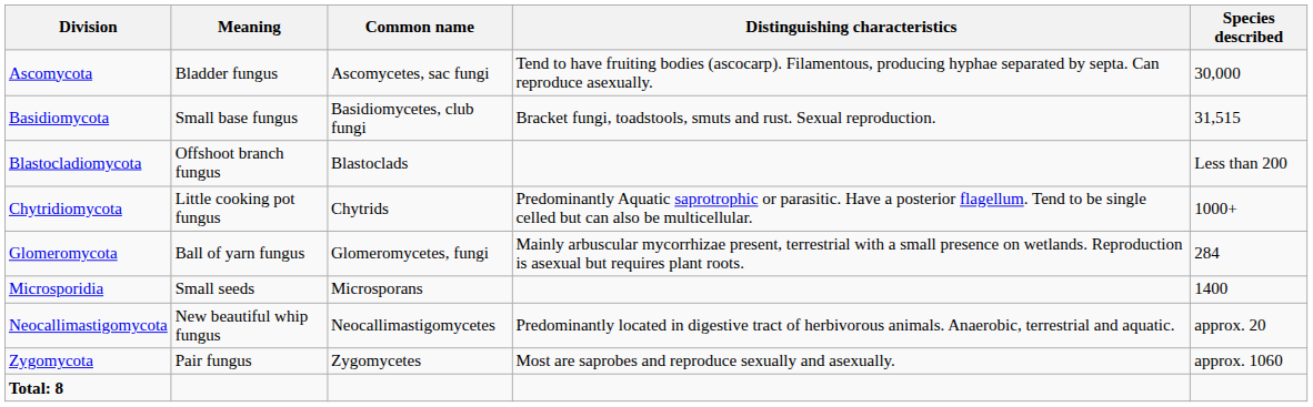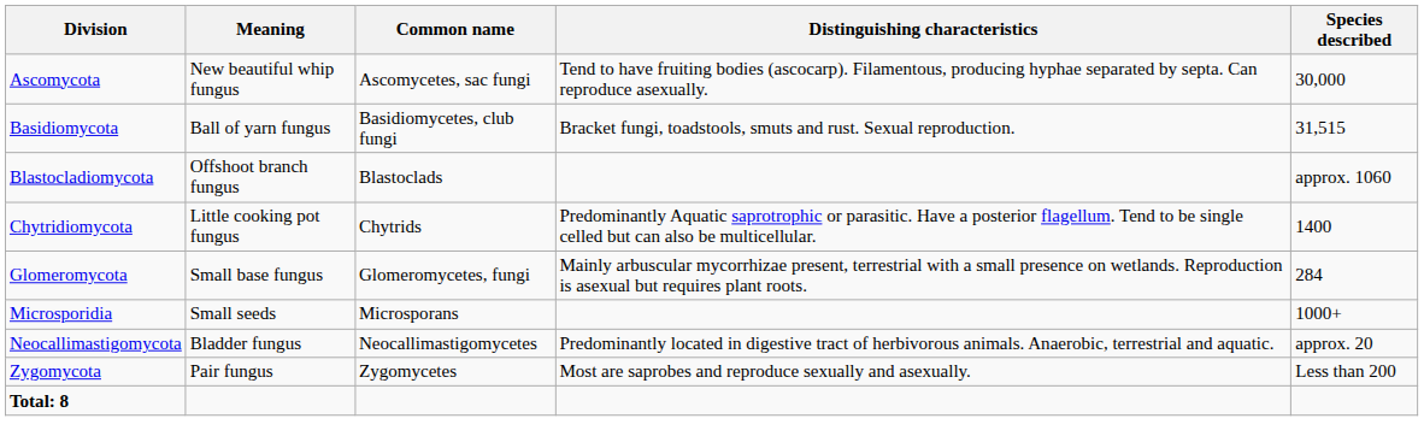 <table class="wikitable sortable">
 <tr>
 <th>Division</th>
 <th>Meaning</th>
 <th>Common name</th>
 <th>Distinguishing characteristics</th>
 <th>Species described</th>
 </tr>
 <tr>
 <td><a href='#'>Ascomycota</a></td>
-<td>Bladder fungus</td>
+<td>New beautiful whip fungus</td>
 <td>Ascomycetes, sac fungi</td>
 <td>Tend to have fruiting bodies (ascocarp). Filamentous, producing hyphae separated by septa. Can reproduce asexually.</td>
 <td>30,000</td>
 </tr>
 <tr>
 <td><a href='#'>Basidiomycota</a></td>
-<td>Small base fungus</td>
+<td>Ball of yarn fungus</td>
 <td>Basidiomycetes, club fungi</td>
 <td>Bracket fungi, toadstools, smuts and rust. Sexual reproduction.</td>
 <td>31,515</td>
 </tr>
 <tr>
 <td><a href='#'>Blastocladiomycota</a></td>
 <td>Offshoot branch fungus</td>
 <td>Blastoclads</td>
 <td></td>
-<td>Less than 200</td>
+<td>approx. 1060</td>
 </tr>
 <tr>
 <td><a href='#'>Chytridiomycota</a></td>
 <td>Little cooking pot fungus</td>
 <td>Chytrids</td>
 <td>Predominantly Aquatic <a href='#'>saprotrophic</a> or parasitic. Have a posterior <a href='#'>flagellum</a>. Tend to be single celled but can also be multicellular.</td>
-<td>1000+</td>
+<td>1400</td>
 </tr>
 <tr>
 <td><a href='#'>Glomeromycota</a></td>
-<td>Ball of yarn fungus</td>
+<td>Small base fungus</td>
 <td>Glomeromycetes,  fungi</td>
 <td>Mainly arbuscular mycorrhizae present, terrestrial with a small presence on wetlands. Reproduction is asexual but requires plant roots.</td>
 <td>284</td>
 </tr>
 <tr>
 <td><a href='#'>Microsporidia</a></td>
 <td>Small seeds</td>
 <td>Microsporans</td>
 <td></td>
-<td>1400</td>
+<td>1000+</td>
 </tr>
 <tr>
 <td><a href='#'>Neocallimastigomycota</a></td>
-<td>New beautiful whip fungus</td>
+<td>Bladder fungus</td>
 <td>Neocallimastigomycetes</td>
 <td>Predominantly located in digestive tract of herbivorous animals. Anaerobic, terrestrial and aquatic.</td>
 <td>approx. 20 </td>
 </tr>
 <tr>
 <td><a href='#'>Zygomycota</a></td>
 <td>Pair fungus</td>
 <td>Zygomycetes</td>
 <td>Most are saprobes and reproduce sexually and asexually.</td>
-<td>approx. 1060</td>
+<td>Less than 200</td>
 </tr>
 <tr class="sortbottom">
 <td><strong>Total: 8</strong></td>
 <td></td>
 <td></td>
 <td></td>
 </tr>
 </table>
